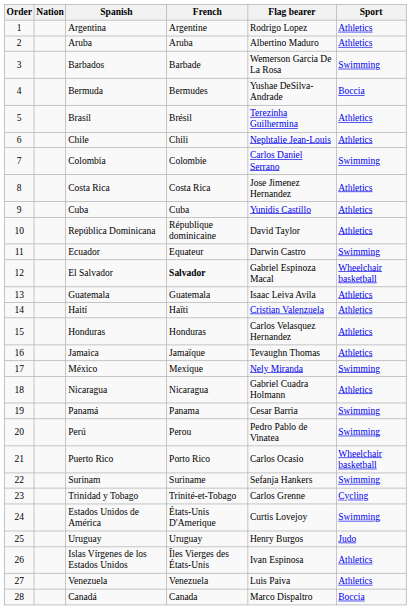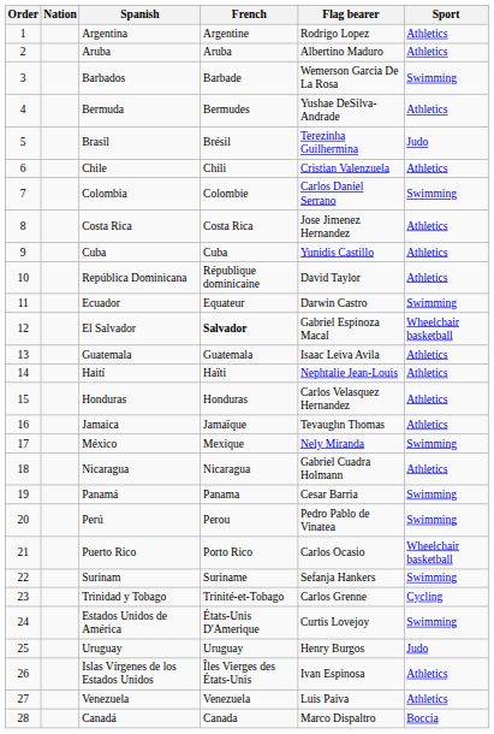 <table class="sortable wikitable" style="font-size:90%">
 <tr>
 <th>Order</th>
 <th>Nation</th>
 <th>Spanish</th>
 <th>French</th>
 <th>Flag bearer</th>
 <th>Sport</th>
 </tr>
 <tr>
 <td align=center>1</td>
 <td></td>
 <td>Argentina</td>
 <td>Argentine</td>
 <td>Rodrigo Lopez</td>
 <td><a href='#'>Athletics</a></td>
 </tr>
 <tr>
 <td align=center>2</td>
 <td></td>
 <td>Aruba</td>
 <td>Aruba</td>
 <td>Albertino Maduro</td>
 <td><a href='#'>Athletics</a></td>
 </tr>
 <tr>
 <td align=center>3</td>
 <td></td>
 <td>Barbados</td>
 <td>Barbade</td>
 <td>Wemerson Garcia De La Rosa</td>
 <td><a href='#'>Swimming</a></td>
 </tr>
 <tr>
 <td align=center>4</td>
 <td></td>
 <td>Bermuda</td>
 <td>Bermudes</td>
 <td>Yushae DeSilva-Andrade</td>
-<td><a href='#'>Boccia</a></td>
+<td><a href='#'>Athletics</a></td>
 </tr>
 <tr>
 <td align=center>5</td>
 <td></td>
 <td>Brasil</td>
 <td>Brésil</td>
 <td><a href='#'>Terezinha Guilhermina</a></td>
-<td><a href='#'>Athletics</a></td>
+<td><a href='#'>Judo</a></td>
 </tr>
 <tr>
 <td align=center>6</td>
 <td></td>
 <td>Chile</td>
 <td>Chili</td>
-<td><a href='#'>Nephtalie Jean-Louis</a></td>
+<td><a href='#'>Cristian Valenzuela</a></td>
 <td><a href='#'>Athletics</a></td>
 </tr>
 <tr>
 <td align=center>7</td>
 <td></td>
 <td>Colombia</td>
 <td>Colombie</td>
 <td><a href='#'>Carlos Daniel Serrano</a></td>
 <td><a href='#'>Swimming</a></td>
 </tr>
 <tr>
 <td align=center>8</td>
 <td></td>
 <td>Costa Rica</td>
 <td>Costa Rica</td>
 <td>Jose Jimenez Hernandez</td>
 <td><a href='#'>Athletics</a></td>
 </tr>
 <tr>
 <td align=center>9</td>
 <td></td>
 <td>Cuba</td>
 <td>Cuba</td>
 <td><a href='#'>Yunidis Castillo</a></td>
 <td><a href='#'>Athletics</a></td>
 </tr>
 <tr>
 <td align=center>10</td>
 <td></td>
 <td>República Dominicana</td>
 <td>République dominicaine</td>
 <td>David Taylor</td>
 <td><a href='#'>Athletics</a></td>
 </tr>
 <tr>
 <td align=center>11</td>
 <td></td>
 <td>Ecuador</td>
 <td>Equateur</td>
 <td>Darwin Castro</td>
 <td><a href='#'>Swimming</a></td>
 </tr>
 <tr>
 <td align=center>12</td>
 <td></td>
 <td>El Salvador</td>
 <td><strong>Salvador</strong></td>
 <td>Gabriel Espinoza Macal</td>
 <td><a href='#'>Wheelchair basketball</a></td>
 </tr>
 <tr>
 <td align=center>13</td>
 <td></td>
 <td>Guatemala</td>
 <td>Guatemala</td>
 <td>Isaac Leiva Avila</td>
 <td><a href='#'>Athletics</a></td>
 </tr>
 <tr>
 <td align=center>14</td>
 <td></td>
 <td>Haití</td>
 <td>Haïti</td>
-<td><a href='#'>Cristian Valenzuela</a></td>
+<td><a href='#'>Nephtalie Jean-Louis</a></td>
 <td><a href='#'>Athletics</a></td>
 </tr>
 <tr>
 <td align=center>15</td>
 <td></td>
 <td>Honduras</td>
 <td>Honduras</td>
 <td>Carlos Velasquez Hernandez</td>
 <td><a href='#'>Athletics</a></td>
 </tr>
 <tr>
 <td align=center>16</td>
 <td></td>
 <td>Jamaica</td>
 <td>Jamaïque</td>
 <td>Tevaughn Thomas</td>
 <td><a href='#'>Athletics</a></td>
 </tr>
 <tr>
 <td align=center>17</td>
 <td></td>
 <td>México</td>
 <td>Mexique</td>
 <td><a href='#'>Nely Miranda</a></td>
 <td><a href='#'>Swimming</a></td>
 </tr>
 <tr>
 <td align=center>18</td>
 <td></td>
 <td>Nicaragua</td>
 <td>Nicaragua</td>
 <td>Gabriel Cuadra Holmann</td>
 <td><a href='#'>Athletics</a></td>
 </tr>
 <tr>
 <td align=center>19</td>
 <td></td>
 <td>Panamá</td>
 <td>Panama</td>
 <td>Cesar Barria</td>
 <td><a href='#'>Swimming</a></td>
 </tr>
 <tr>
 <td align=center>20</td>
 <td></td>
 <td>Perú</td>
 <td>Perou</td>
 <td>Pedro Pablo de Vinatea</td>
 <td><a href='#'>Swimming</a></td>
 </tr>
 <tr>
 <td align=center>21</td>
 <td></td>
 <td>Puerto Rico</td>
 <td>Porto Rico</td>
 <td>Carlos Ocasio</td>
 <td><a href='#'>Wheelchair basketball</a></td>
 </tr>
 <tr>
 <td align=center>22</td>
 <td></td>
 <td>Surinam</td>
 <td>Suriname</td>
 <td>Sefanja Hankers</td>
 <td><a href='#'>Swimming</a></td>
 </tr>
 <tr>
 <td align=center>23</td>
 <td></td>
 <td>Trinidad y Tobago</td>
 <td>Trinité-et-Tobago</td>
 <td>Carlos Grenne</td>
 <td><a href='#'>Cycling</a></td>
 </tr>
 <tr>
 <td align=center>24</td>
 <td></td>
 <td>Estados Unidos de América</td>
 <td>États-Unis D'Amerique</td>
 <td>Curtis Lovejoy</td>
 <td><a href='#'>Swimming</a></td>
 </tr>
 <tr>
 <td align=center>25</td>
 <td></td>
 <td>Uruguay</td>
 <td>Uruguay</td>
 <td>Henry Burgos</td>
 <td><a href='#'>Judo</a></td>
 </tr>
 <tr>
 <td align=center>26</td>
 <td></td>
 <td>Islas Vírgenes de los Estados Unidos</td>
 <td>Îles Vierges des États-Unis</td>
 <td>Ivan Espinosa</td>
 <td><a href='#'>Athletics</a></td>
 </tr>
 <tr>
 <td align=center>27</td>
 <td></td>
 <td>Venezuela</td>
 <td>Venezuela</td>
 <td>Luis Paiva</td>
 <td><a href='#'>Athletics</a></td>
 </tr>
 <tr>
 <td align=center>28</td>
 <td></td>
 <td>Canadá</td>
 <td>Canada</td>
 <td>Marco Dispaltro</td>
 <td><a href='#'>Boccia</a></td>
 </tr>
 </table>
